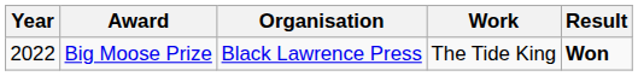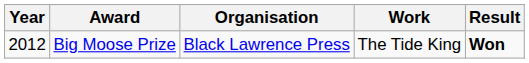 <table class="wikitable">
 <tr>
 <th>Year</th>
 <th>Award</th>
 <th>Organisation</th>
 <th>Work</th>
 <th>Result</th>
 </tr>
 <tr>
-<td>2022</td>
+<td>2012</td>
 <td><a href='#'>Big Moose Prize</a></td>
 <td><a href='#'>Black Lawrence Press</a></td>
 <td>The Tide King</td>
 <td><strong>Won</strong></td>
 </tr>
 </table>
